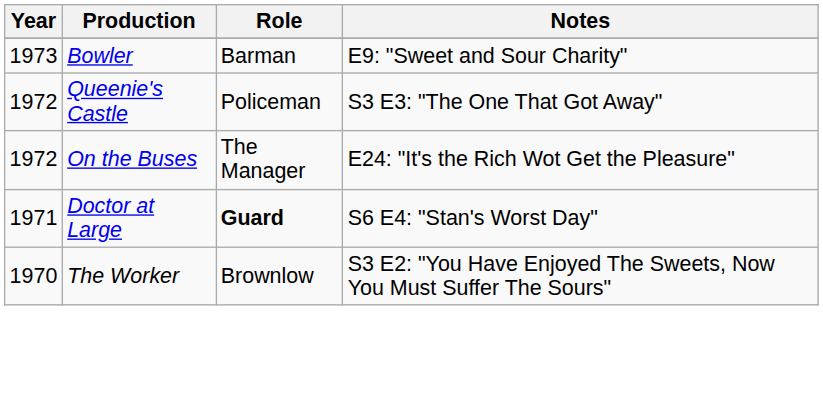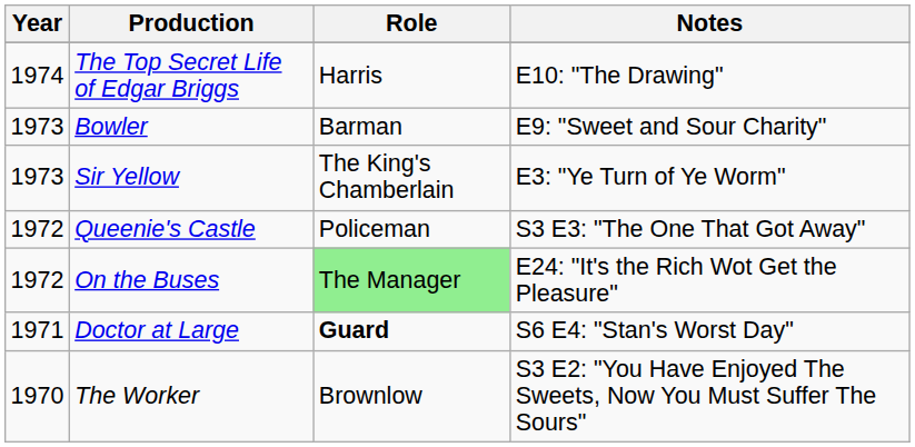 <table class="wikitable">
 <tr>
 <th>Year</th>
 <th>Production</th>
 <th>Role</th>
 <th>Notes</th>
 </tr>
 <tr>
 </tr>
 <tr>
+<td>1974</td>
+<td><em><a href='#'>The Top Secret Life of Edgar Briggs</a></em></td>
+<td>Harris</td>
+<td>E10: "The Drawing"</td>
+</tr>
+<tr>
 <td>1973</td>
 <td><em><a href='#'>Bowler</a></em></td>
 <td>Barman</td>
 <td>E9: "Sweet and Sour Charity"</td>
+</tr>
+<tr>
+<td>1973</td>
+<td><em><a href='#'>Sir Yellow</a></em></td>
+<td>The King's Chamberlain</td>
+<td>E3: "Ye Turn of Ye Worm"</td>
 </tr>
 <tr>
 <td>1972</td>
 <td><em><a href='#'>Queenie's Castle</a></em></td>
 <td>Policeman</td>
 <td>S3 E3: "The One That Got Away"</td>
 </tr>
 <tr>
 <td>1972</td>
 <td><em><a href='#'>On the Buses</a></em></td>
-<td>The Manager</td>
+<td style="background: lightgreen;">The Manager</td>
 <td>E24: "It's the Rich Wot Get the Pleasure"</td>
 </tr>
 <tr>
 <td>1971</td>
 <td><em><a href='#'>Doctor at Large</a></em></td>
 <td><strong>Guard</strong></td>
 <td>S6 E4: "Stan's Worst Day"</td>
 </tr>
 <tr>
 <td>1970</td>
 <td><em>The Worker</em></td>
 <td>Brownlow</td>
 <td>S3 E2: "You Have Enjoyed The Sweets, Now You Must Suffer The Sours"</td>
 </tr>
 </table>
